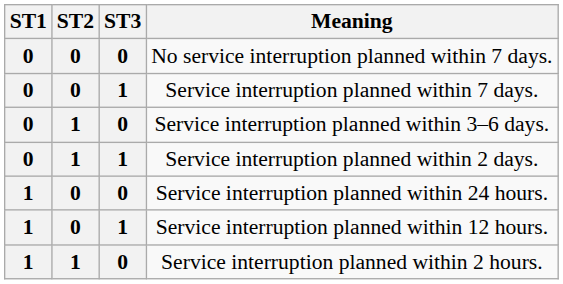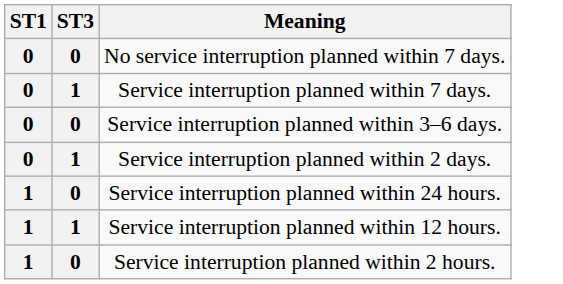 <table class=wikitable style="text-align:center">
 <tr>
 <th>ST1</th>
-<th>ST2</th>
 <th>ST3</th>
 <th>Meaning</th>
 </tr>
 <tr>
 <th>0</th>
 <th>0</th>
-<th>0</th>
 <td>No service interruption planned within 7 days.</td>
 </tr>
 <tr>
-<th>0</th>
 <th>0</th>
 <th>1</th>
 <td>Service interruption planned within 7 days.</td>
 </tr>
 <tr>
 <th>0</th>
-<th>1</th>
 <th>0</th>
 <td>Service interruption planned within 3–6 days.</td>
 </tr>
 <tr>
 <th>0</th>
 <th>1</th>
-<th>1</th>
 <td>Service interruption planned within 2 days.</td>
 </tr>
 <tr>
 <th>1</th>
 <th>0</th>
-<th>0</th>
 <td>Service interruption planned within 24 hours.</td>
 </tr>
 <tr>
 <th>1</th>
-<th>0</th>
 <th>1</th>
 <td>Service interruption planned within 12 hours.</td>
 </tr>
 <tr>
 <th>1</th>
-<th>1</th>
 <th>0</th>
 <td>Service interruption planned within 2 hours.</td>
 </tr>
 </table>
